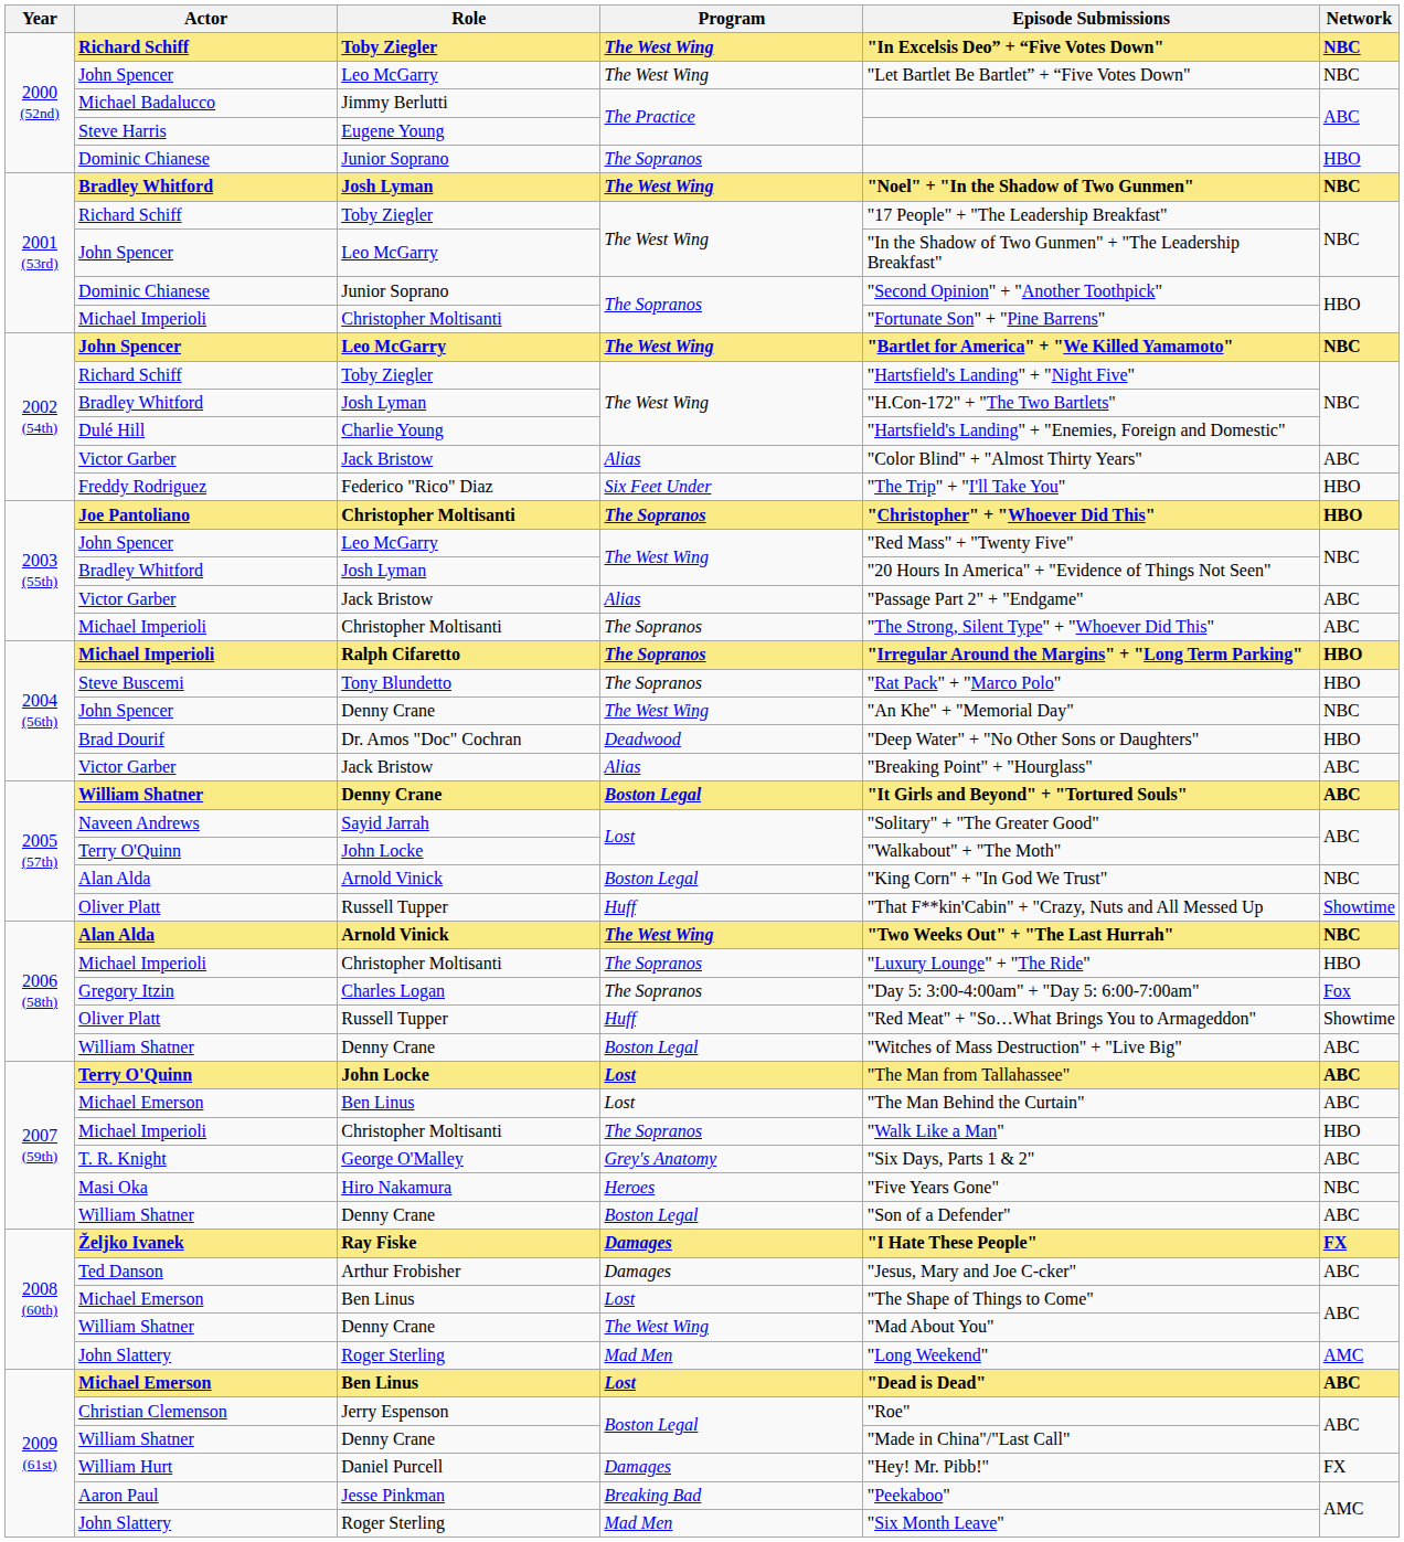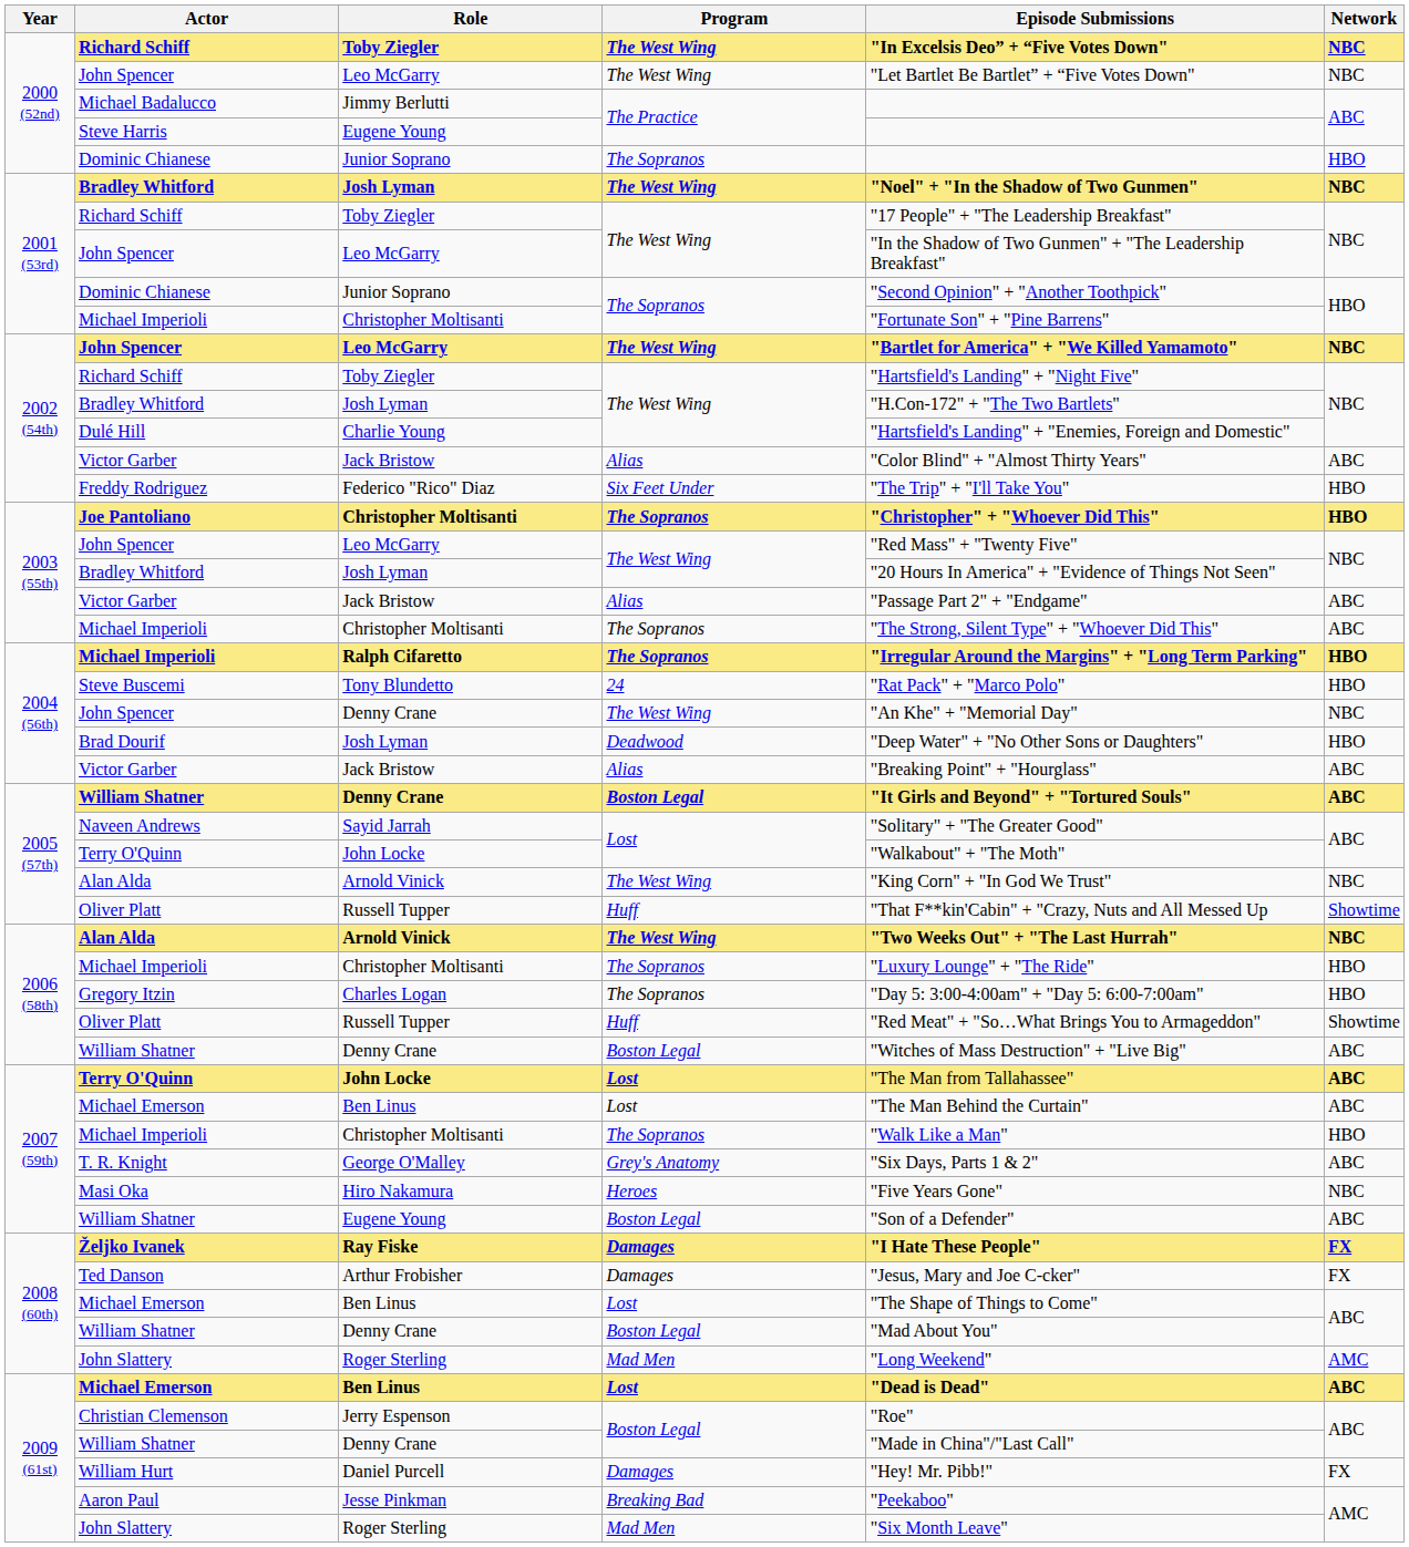 <table class="wikitable" style="width:100%">
 <tr style="background:#bebebe;">
 <th style="width:5%;">Year</th>
 <th style="width:19%;">Actor</th>
 <th style="width:19%;">Role</th>
 <th style="width:19%;">Program</th>
 <th style="width:33%;">Episode Submissions</th>
 <th style="width:5%;">Network</th>
 </tr>
 <tr>
 <td rowspan=6 style="text-align:center"><a href='#'>2000</a><br><small><a href='#'>(52nd)</a></small></td>
 </tr>
 <tr style="background:#FAEB86">
 <td><strong><a href='#'>Richard Schiff</a></strong></td>
 <td><strong><a href='#'>Toby Ziegler</a></strong></td>
 <td><strong><em><a href='#'>The West Wing</a></em></strong></td>
 <td><strong> "In Excelsis Deo” + “Five Votes Down" </strong></td>
 <td><strong><a href='#'>NBC</a></strong></td>
 </tr>
 <tr>
 <td><a href='#'>John Spencer</a></td>
 <td><a href='#'>Leo McGarry</a></td>
 <td><em>The West Wing</em></td>
 <td>"Let Bartlet Be Bartlet” + “Five Votes Down"</td>
 <td>NBC</td>
 </tr>
 <tr>
 <td><a href='#'>Michael Badalucco</a></td>
 <td>Jimmy Berlutti</td>
 <td rowspan="2"><em><a href='#'>The Practice</a></em></td>
 <td></td>
 <td rowspan="2"><a href='#'>ABC</a></td>
 </tr>
 <tr>
 <td><a href='#'>Steve Harris</a></td>
 <td><a href='#'>Eugene Young</a></td>
 <td></td>
 </tr>
 <tr>
 <td><a href='#'>Dominic Chianese</a></td>
 <td><a href='#'>Junior Soprano</a></td>
 <td><em><a href='#'>The Sopranos</a></em></td>
 <td></td>
 <td><a href='#'>HBO</a></td>
 </tr>
 <tr>
 <td rowspan=6 style="text-align:center"><a href='#'>2001</a><br><small><a href='#'>(53rd)</a></small></td>
 </tr>
 <tr style="background:#FAEB86">
 <td><strong><a href='#'>Bradley Whitford</a></strong></td>
 <td><strong><a href='#'>Josh Lyman</a></strong></td>
 <td><strong><em><a href='#'>The West Wing</a></em></strong></td>
 <td><strong> "Noel" + "In the Shadow of Two Gunmen" </strong></td>
 <td><strong>NBC</strong></td>
 </tr>
 <tr>
 <td><a href='#'>Richard Schiff</a></td>
 <td><a href='#'>Toby Ziegler</a></td>
 <td rowspan="2"><em>The West Wing</em></td>
 <td>"17 People" + "The Leadership Breakfast"</td>
 <td rowspan="2">NBC</td>
 </tr>
 <tr>
 <td><a href='#'>John Spencer</a></td>
 <td><a href='#'>Leo McGarry</a></td>
 <td>"In the Shadow of Two Gunmen" + "The Leadership Breakfast"</td>
 </tr>
 <tr>
 <td><a href='#'>Dominic Chianese</a></td>
 <td>Junior Soprano</td>
 <td rowspan=2><em><a href='#'>The Sopranos</a></em></td>
 <td>"<a href='#'>Second Opinion</a>" + "<a href='#'>Another Toothpick</a>"</td>
 <td rowspan=2>HBO</td>
 </tr>
 <tr>
 <td><a href='#'>Michael Imperioli</a></td>
 <td><a href='#'>Christopher Moltisanti</a></td>
 <td>"<a href='#'>Fortunate Son</a>" + "<a href='#'>Pine Barrens</a>"</td>
 </tr>
 <tr>
 <td rowspan=7 style="text-align:center"><a href='#'>2002</a><br><small><a href='#'>(54th)</a></small></td>
 </tr>
 <tr style="background:#FAEB86">
 <td><strong><a href='#'>John Spencer</a></strong></td>
 <td><strong><a href='#'>Leo McGarry</a></strong></td>
 <td><strong><em><a href='#'>The West Wing</a></em></strong></td>
 <td><strong> "<a href='#'>Bartlet for America</a>" + "<a href='#'>We Killed Yamamoto</a>" </strong></td>
 <td><strong>NBC</strong></td>
 </tr>
 <tr>
 <td><a href='#'>Richard Schiff</a></td>
 <td><a href='#'>Toby Ziegler</a></td>
 <td rowspan="3"><em>The West Wing</em></td>
 <td>"<a href='#'>Hartsfield's Landing</a>" + "<a href='#'>Night Five</a>"</td>
 <td rowspan="3">NBC</td>
 </tr>
 <tr>
 <td><a href='#'>Bradley Whitford</a></td>
 <td><a href='#'>Josh Lyman</a></td>
 <td>"H.Con-172" + "<a href='#'>The Two Bartlets</a>"</td>
 </tr>
 <tr>
 <td><a href='#'>Dulé Hill</a></td>
 <td><a href='#'>Charlie Young</a></td>
 <td>"<a href='#'>Hartsfield's Landing</a>" + "Enemies, Foreign and Domestic"</td>
 </tr>
 <tr>
 <td><a href='#'>Victor Garber</a></td>
 <td><a href='#'>Jack Bristow</a></td>
 <td><em><a href='#'>Alias</a></em></td>
 <td>"Color Blind" + "Almost Thirty Years"</td>
 <td>ABC</td>
 </tr>
 <tr>
 <td><a href='#'>Freddy Rodriguez</a></td>
 <td>Federico "Rico" Diaz</td>
 <td><em><a href='#'>Six Feet Under</a></em></td>
 <td>"<a href='#'>The Trip</a>" + "<a href='#'>I'll Take You</a>"</td>
 <td>HBO</td>
 </tr>
 <tr>
 <td rowspan=6 style="text-align:center"><a href='#'>2003</a><br><small><a href='#'>(55th)</a></small></td>
 </tr>
 <tr style="background:#FAEB86">
 <td><strong><a href='#'>Joe Pantoliano</a></strong></td>
 <td><strong>Christopher Moltisanti</strong></td>
 <td><strong><em><a href='#'>The Sopranos</a></em></strong></td>
 <td><strong> "<a href='#'>Christopher</a>" + "<a href='#'>Whoever Did This</a>" </strong></td>
 <td><strong>HBO</strong></td>
 </tr>
 <tr>
 <td><a href='#'>John Spencer</a></td>
 <td><a href='#'>Leo McGarry</a></td>
 <td rowspan="2"><em><a href='#'>The West Wing</a></em></td>
 <td>"Red Mass" + "Twenty Five"</td>
 <td rowspan="2">NBC</td>
 </tr>
 <tr>
 <td><a href='#'>Bradley Whitford</a></td>
 <td><a href='#'>Josh Lyman</a></td>
 <td>"20 Hours In America" + "Evidence of Things Not Seen"</td>
 </tr>
 <tr>
 <td><a href='#'>Victor Garber</a></td>
 <td>Jack Bristow</td>
 <td><em><a href='#'>Alias</a></em></td>
 <td>"Passage Part 2" + "Endgame"</td>
 <td>ABC</td>
 </tr>
 <tr>
 <td><a href='#'>Michael Imperioli</a></td>
 <td>Christopher Moltisanti</td>
 <td><em>The Sopranos</em></td>
 <td>"<a href='#'>The Strong, Silent Type</a>" + "<a href='#'>Whoever Did This</a>"</td>
 <td>ABC</td>
 </tr>
 <tr>
 <td rowspan=6 style="text-align:center"><a href='#'>2004</a><br><small><a href='#'>(56th)</a></small></td>
 </tr>
 <tr style="background:#FAEB86">
 <td><strong><a href='#'>Michael Imperioli</a></strong></td>
 <td><strong>Ralph Cifaretto</strong></td>
 <td><strong><em><a href='#'>The Sopranos</a></em></strong></td>
 <td><strong> "<a href='#'>Irregular Around the Margins</a>" + "<a href='#'>Long Term Parking</a>" </strong></td>
 <td><strong>HBO</strong></td>
 </tr>
 <tr>
 <td><a href='#'>Steve Buscemi</a></td>
 <td><a href='#'>Tony Blundetto</a></td>
-<td><em>The Sopranos</em></td>
+<td><em><a href='#'>24</a></em></td>
 <td>"<a href='#'>Rat Pack</a>" + "<a href='#'>Marco Polo</a>"</td>
 <td>HBO</td>
 </tr>
 <tr>
 <td><a href='#'>John Spencer</a></td>
 <td>Denny Crane</td>
 <td><em><a href='#'>The West Wing</a></em></td>
 <td>"An Khe" + "Memorial Day"</td>
 <td>NBC</td>
 </tr>
 <tr>
 <td><a href='#'>Brad Dourif</a></td>
-<td>Dr. Amos "Doc" Cochran</td>
+<td><a href='#'>Josh Lyman</a></td>
 <td><em><a href='#'>Deadwood</a></em></td>
 <td>"Deep Water" + "No Other Sons or Daughters"</td>
 <td>HBO</td>
 </tr>
 <tr>
 <td><a href='#'>Victor Garber</a></td>
 <td>Jack Bristow</td>
 <td><em><a href='#'>Alias</a></em></td>
 <td>"Breaking Point" + "Hourglass"</td>
 <td>ABC</td>
 </tr>
 <tr>
 <td rowspan=6 style="text-align:center"><a href='#'>2005</a><br><small><a href='#'>(57th)</a></small></td>
 </tr>
 <tr style="background:#FAEB86">
 <td><strong><a href='#'>William Shatner</a></strong></td>
 <td><strong>Denny Crane</strong></td>
 <td><strong><em><a href='#'>Boston Legal</a></em></strong></td>
 <td><strong> "It Girls and Beyond" + "Tortured Souls"</strong></td>
 <td><strong>ABC</strong></td>
 </tr>
 <tr>
 <td><a href='#'>Naveen Andrews</a></td>
 <td><a href='#'>Sayid Jarrah</a></td>
 <td rowspan=2><em><a href='#'>Lost</a></em></td>
 <td>"Solitary" + "The Greater Good"</td>
 <td rowspan=2>ABC</td>
 </tr>
 <tr>
 <td><a href='#'>Terry O'Quinn</a></td>
 <td><a href='#'>John Locke</a></td>
 <td>"Walkabout" + "The Moth"</td>
 </tr>
 <tr>
 <td><a href='#'>Alan Alda</a></td>
 <td><a href='#'>Arnold Vinick</a></td>
-<td><em><a href='#'>Boston Legal</a></em></td>
+<td><em><a href='#'>The West Wing</a></em></td>
 <td>"King Corn" + "In God We Trust"</td>
 <td>NBC</td>
 </tr>
 <tr>
 <td><a href='#'>Oliver Platt</a></td>
 <td>Russell Tupper</td>
 <td><em><a href='#'>Huff</a></em></td>
 <td>"That F**kin'Cabin" + "Crazy, Nuts and All Messed Up</td>
 <td><a href='#'>Showtime</a></td>
 </tr>
 <tr>
 <td rowspan=6 style="text-align:center"><a href='#'>2006</a><br><small><a href='#'>(58th)</a></small></td>
 </tr>
 <tr style="background:#FAEB86">
 <td><strong><a href='#'>Alan Alda</a></strong></td>
 <td><strong>Arnold Vinick</strong></td>
 <td><strong><em><a href='#'>The West Wing</a></em></strong></td>
 <td><strong> "Two Weeks Out" + "The Last Hurrah"</strong></td>
 <td><strong>NBC</strong></td>
 </tr>
 <tr>
 <td><a href='#'>Michael Imperioli</a></td>
 <td>Christopher Moltisanti</td>
 <td><em><a href='#'>The Sopranos</a></em></td>
 <td>"<a href='#'>Luxury Lounge</a>" + "<a href='#'>The Ride</a>"</td>
 <td>HBO</td>
 </tr>
 <tr>
 <td><a href='#'>Gregory Itzin</a></td>
 <td><a href='#'>Charles Logan</a></td>
 <td><em>The Sopranos</em></td>
 <td>"Day 5: 3:00-4:00am" + "Day 5: 6:00-7:00am"</td>
-<td><a href='#'>Fox</a></td>
+<td>HBO</td>
 </tr>
 <tr>
 <td><a href='#'>Oliver Platt</a></td>
 <td>Russell Tupper</td>
 <td><em><a href='#'>Huff</a></em></td>
 <td>"Red Meat" + "So…What Brings You to Armageddon"</td>
 <td>Showtime</td>
 </tr>
 <tr>
 <td><a href='#'>William Shatner</a></td>
 <td>Denny Crane</td>
 <td><em><a href='#'>Boston Legal</a></em></td>
 <td>"Witches of Mass Destruction" + "Live Big"</td>
 <td>ABC</td>
 </tr>
 <tr>
 <td rowspan=7 style="text-align:center"><a href='#'>2007</a><br><small><a href='#'>(59th)</a></small></td>
 </tr>
 <tr style="background:#FAEB86">
 <td><strong><a href='#'>Terry O'Quinn</a></strong></td>
 <td><strong>John Locke</strong></td>
 <td><strong><em><a href='#'>Lost</a></em></strong></td>
 <td>"The Man from Tallahassee"</td>
 <td><strong>ABC</strong></td>
 </tr>
 <tr>
 <td><a href='#'>Michael Emerson</a></td>
 <td><a href='#'>Ben Linus</a></td>
 <td><em>Lost</em></td>
 <td>"The Man Behind the Curtain"</td>
 <td>ABC</td>
 </tr>
 <tr>
 <td><a href='#'>Michael Imperioli</a></td>
 <td>Christopher Moltisanti</td>
 <td><em><a href='#'>The Sopranos</a></em></td>
 <td>"<a href='#'>Walk Like a Man</a>"</td>
 <td>HBO</td>
 </tr>
 <tr>
 <td><a href='#'>T. R. Knight</a></td>
 <td><a href='#'>George O'Malley</a></td>
 <td><em><a href='#'>Grey's Anatomy</a></em></td>
 <td>"Six Days, Parts 1 & 2"</td>
 <td>ABC</td>
 </tr>
 <tr>
 <td><a href='#'>Masi Oka</a></td>
 <td><a href='#'>Hiro Nakamura</a></td>
 <td><em><a href='#'>Heroes</a></em></td>
 <td>"Five Years Gone"</td>
 <td>NBC</td>
 </tr>
 <tr>
 <td><a href='#'>William Shatner</a></td>
-<td>Denny Crane</td>
+<td><a href='#'>Eugene Young</a></td>
 <td><em><a href='#'>Boston Legal</a></em></td>
 <td>"Son of a Defender"</td>
 <td>ABC</td>
 </tr>
 <tr>
 <td rowspan=6 style="text-align:center"><a href='#'>2008</a><br><small><a href='#'>(60th)</a></small></td>
 </tr>
 <tr style="background:#FAEB86">
 <td><strong><a href='#'>Željko Ivanek</a></strong></td>
 <td><strong>Ray Fiske</strong></td>
 <td><strong><em><a href='#'>Damages</a></em></strong></td>
 <td><strong> "I Hate These People" </strong></td>
 <td><strong><a href='#'>FX</a></strong></td>
 </tr>
 <tr>
 <td><a href='#'>Ted Danson</a></td>
 <td>Arthur Frobisher</td>
 <td><em>Damages</em></td>
 <td>"Jesus, Mary and Joe C-cker"</td>
-<td>ABC</td>
+<td>FX</td>
 </tr>
 <tr>
 <td><a href='#'>Michael Emerson</a></td>
 <td>Ben Linus</td>
 <td><em><a href='#'>Lost</a></em></td>
 <td>"The Shape of Things to Come"</td>
 <td rowspan=2>ABC</td>
 </tr>
 <tr>
 <td><a href='#'>William Shatner</a></td>
 <td>Denny Crane</td>
-<td><em><a href='#'>The West Wing</a></em></td>
+<td><em><a href='#'>Boston Legal</a></em></td>
 <td>"Mad About You"</td>
 </tr>
 <tr>
 <td><a href='#'>John Slattery</a></td>
 <td><a href='#'>Roger Sterling</a></td>
 <td><em><a href='#'>Mad Men</a></em></td>
 <td>"<a href='#'>Long Weekend</a>"</td>
 <td><a href='#'>AMC</a></td>
 </tr>
 <tr>
 <td rowspan=7 style="text-align:center"><a href='#'>2009</a><br><small><a href='#'>(61st)</a></small></td>
 </tr>
 <tr style="background:#FAEB86">
 <td><strong><a href='#'>Michael Emerson</a></strong></td>
 <td><strong>Ben Linus</strong></td>
 <td><strong><em><a href='#'>Lost</a></em></strong></td>
 <td><strong> "Dead is Dead" </strong></td>
 <td><strong>ABC</strong></td>
 </tr>
 <tr>
 <td><a href='#'>Christian Clemenson</a></td>
 <td>Jerry Espenson</td>
 <td rowspan="2"><em><a href='#'>Boston Legal</a></em></td>
 <td>"Roe"</td>
 <td rowspan="2">ABC</td>
 </tr>
 <tr>
 <td><a href='#'>William Shatner</a></td>
 <td>Denny Crane</td>
 <td>"Made in China"/"Last Call"</td>
 </tr>
 <tr>
 <td><a href='#'>William Hurt</a></td>
 <td>Daniel Purcell</td>
 <td><em><a href='#'>Damages</a></em></td>
 <td>"Hey! Mr. Pibb!"</td>
 <td>FX</td>
 </tr>
 <tr>
 <td><a href='#'>Aaron Paul</a></td>
 <td><a href='#'>Jesse Pinkman</a></td>
 <td><em><a href='#'>Breaking Bad</a></em></td>
 <td>"<a href='#'>Peekaboo</a>"</td>
 <td rowspan="2">AMC</td>
 </tr>
 <tr>
 <td><a href='#'>John Slattery</a></td>
 <td>Roger Sterling</td>
 <td><em><a href='#'>Mad Men</a></em></td>
 <td>"<a href='#'>Six Month Leave</a>"</td>
 </tr>
 <tr>
 </tr>
 </table>
